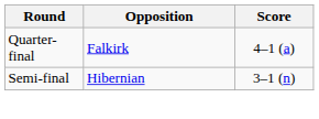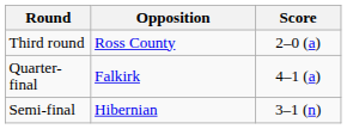 <table class="wikitable" style="text-align:left;margin-left:1em;float:right">
 <tr>
 <th width=80>Round</th>
 <th width=160>Opposition</th>
 <th width=80>Score</th>
+</tr>
+<tr>
+<td>Third round</td>
+<td><a href='#'>Ross County</a></td>
+<td align=center>2–0 (<a href='#'>a</a>)</td>
 </tr>
 <tr>
 <td>Quarter-final</td>
 <td><a href='#'>Falkirk</a></td>
 <td align=center>4–1 (<a href='#'>a</a>)</td>
 </tr>
 <tr>
 <td>Semi-final</td>
 <td><a href='#'>Hibernian</a></td>
 <td align=center>3–1 (<a href='#'>n</a>)</td>
 </tr>
 </table>
